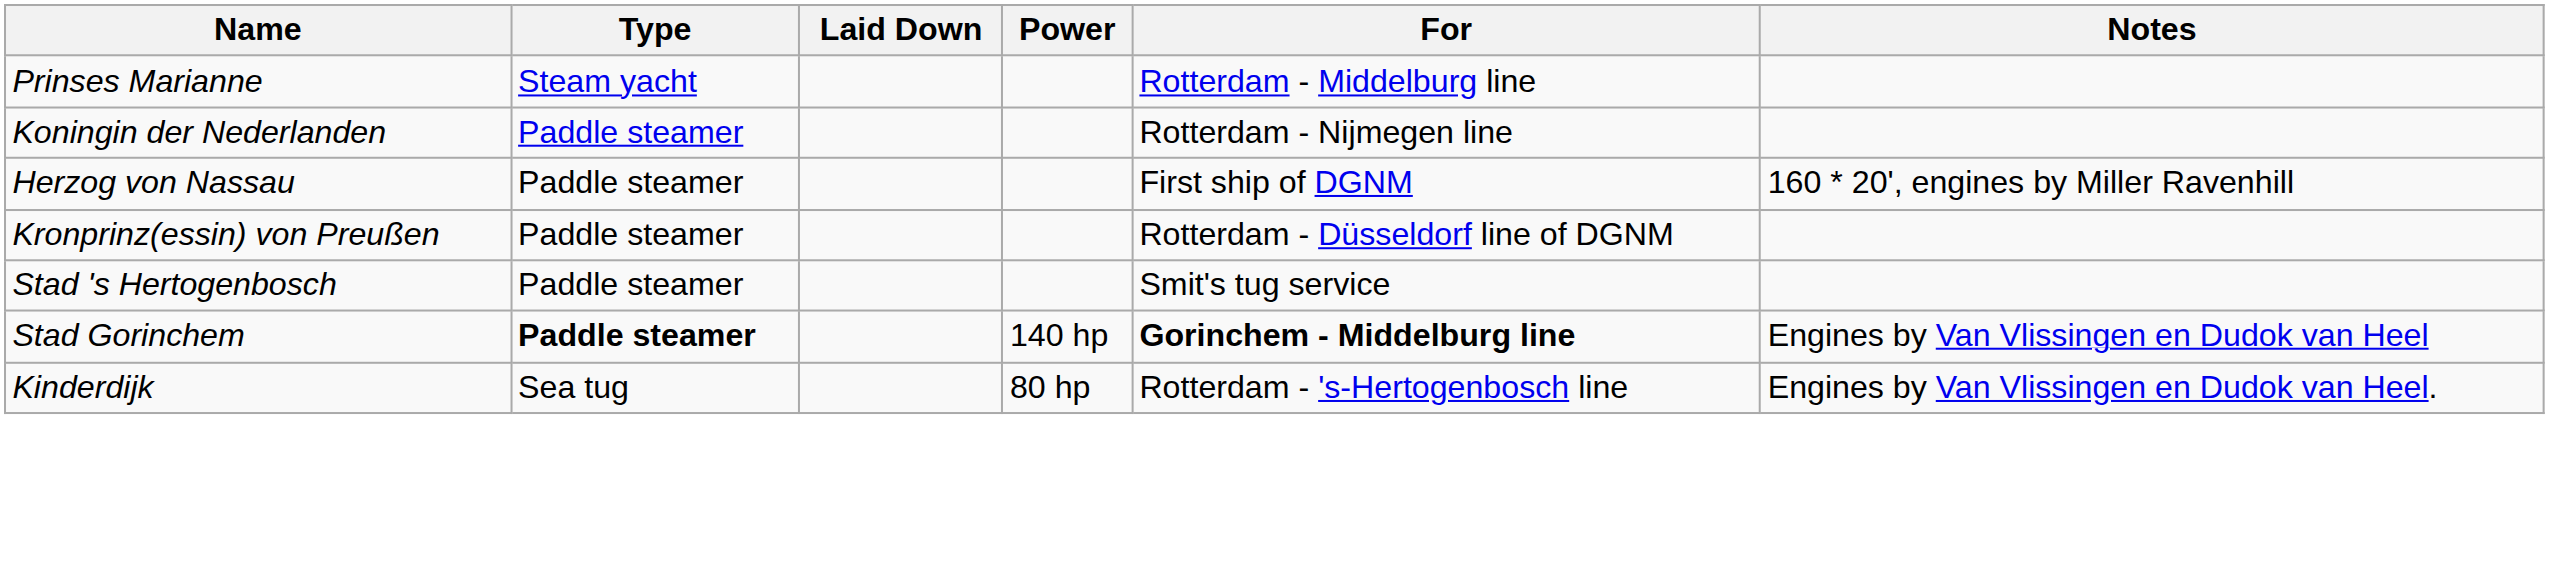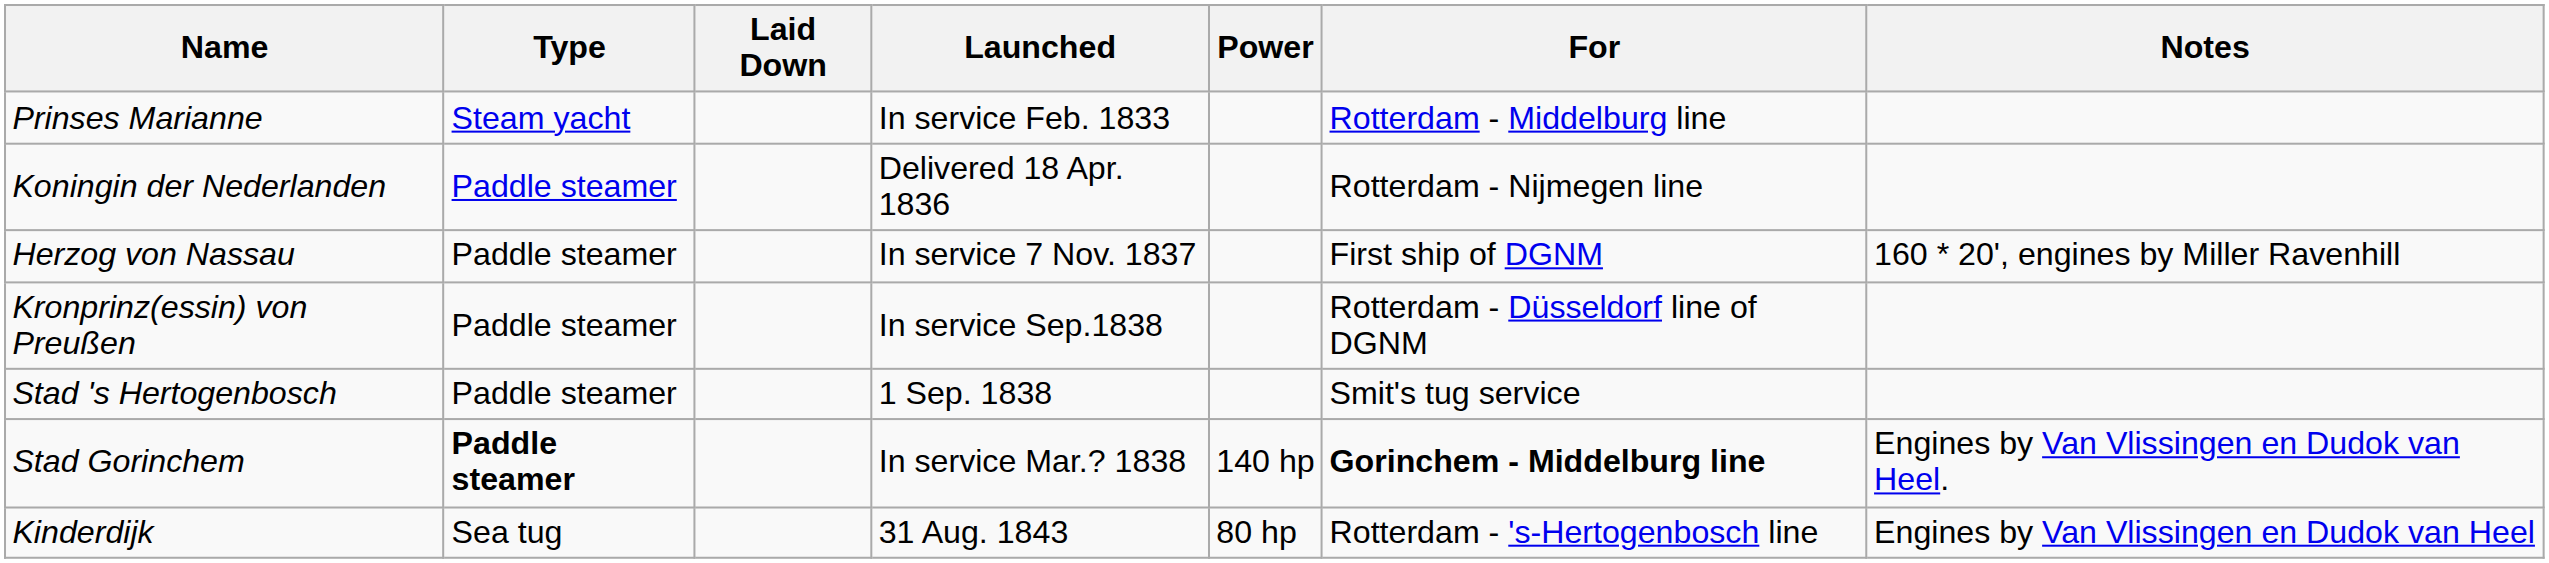 <table class="wikitable sortable nowraplinks" width=100%>
 <tr>
 <th>Name</th>
 <th>Type</th>
 <th>Laid Down</th>
+<th>Launched</th>
 <th>Power</th>
 <th>For</th>
 <th class=unsortable>Notes</th>
 </tr>
 <tr>
 <td><em>Prinses Marianne</em></td>
 <td><a href='#'>Steam yacht</a></td>
 <td></td>
+<td>In service Feb. 1833</td>
 <td></td>
 <td><a href='#'>Rotterdam</a> - <a href='#'>Middelburg</a> line</td>
 <td></td>
 </tr>
 <tr>
 <td><em>Koningin der Nederlanden</em></td>
 <td><a href='#'>Paddle steamer</a></td>
 <td></td>
+<td>Delivered 18 Apr. 1836</td>
 <td></td>
 <td>Rotterdam - Nijmegen line</td>
 <td></td>
 </tr>
 <tr>
 <td><em>Herzog von Nassau</em></td>
 <td>Paddle steamer</td>
 <td></td>
+<td>In service 7 Nov. 1837</td>
 <td></td>
 <td>First ship of <a href='#'>DGNM</a></td>
 <td>160 * 20', engines by Miller Ravenhill</td>
 </tr>
 <tr>
 <td><em>Kronprinz(essin) von Preußen</em></td>
 <td>Paddle steamer</td>
 <td></td>
+<td>In service Sep.1838</td>
 <td></td>
 <td>Rotterdam - <a href='#'>Düsseldorf</a> line of DGNM</td>
 <td></td>
 </tr>
 <tr>
 <td><em>Stad 's Hertogenbosch</em>  </td>
 <td>Paddle steamer</td>
 <td></td>
+<td>1 Sep. 1838</td>
 <td></td>
 <td>Smit's tug service</td>
 <td></td>
 </tr>
 <tr>
 <td><em>Stad Gorinchem</em></td>
 <td><strong>Paddle steamer</strong></td>
 <td></td>
+<td>In service Mar.? 1838</td>
 <td>140 hp</td>
 <td><strong>Gorinchem - Middelburg line</strong></td>
-<td>Engines by <a href='#'>Van Vlissingen en Dudok van Heel</a></td>
+<td>Engines by <a href='#'>Van Vlissingen en Dudok van Heel</a>.</td>
 </tr>
 <tr>
 <td><em>Kinderdijk</em></td>
 <td>Sea tug</td>
 <td></td>
+<td>31 Aug. 1843</td>
 <td>80 hp</td>
 <td>Rotterdam - <a href='#'>'s-Hertogenbosch</a> line</td>
-<td>Engines by <a href='#'>Van Vlissingen en Dudok van Heel</a>.</td>
+<td>Engines by <a href='#'>Van Vlissingen en Dudok van Heel</a></td>
 </tr>
 </table>
